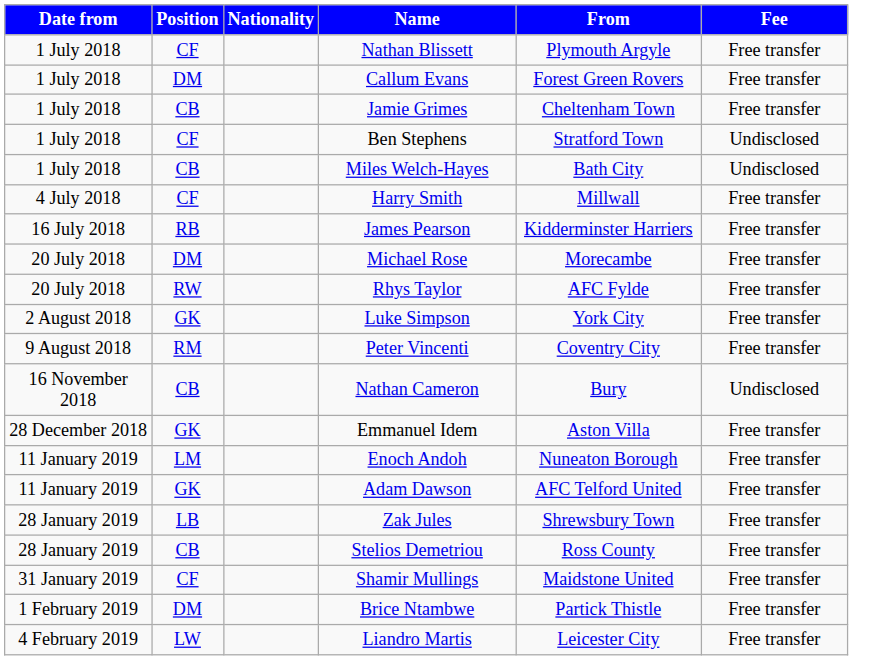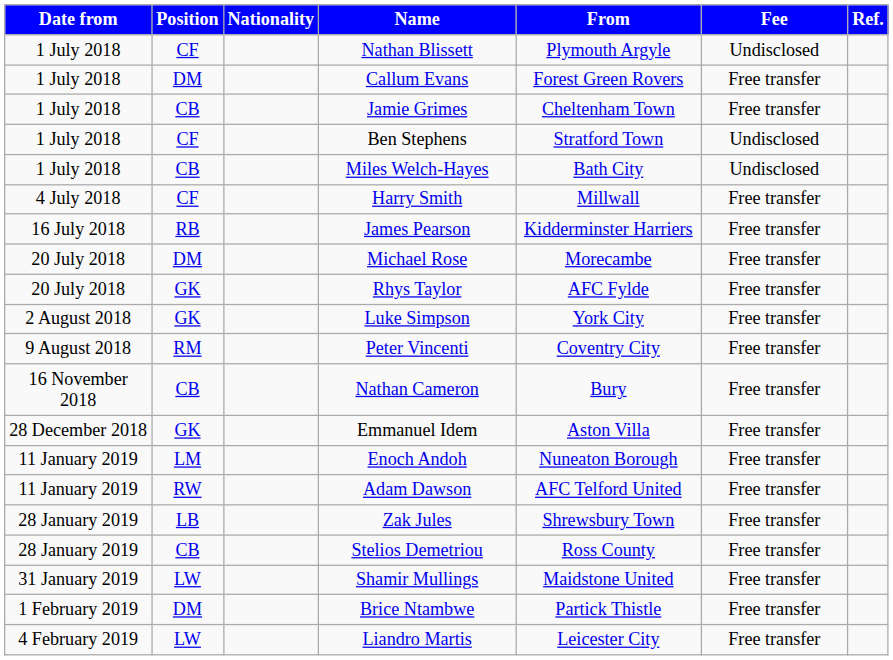 <table class="wikitable"  style="text-align:center; font-size:90%; ">
 <tr>
 <th style="background:blue; color:#FFFFFF; width:110px;">Date from</th>
 <th style="background:blue; color:#FFFFFF; width:50px;">Position</th>
 <th style="background:blue; color:#FFFFFF; width:50px;">Nationality</th>
 <th style="background:blue; color:#FFFFFF; width:150px;">Name</th>
 <th style="background:blue; color:#FFFFFF; width:140px;">From</th>
 <th style="background:blue; color:#FFFFFF; width:110px;">Fee</th>
+<th style="background:blue; color:#FFFFFF; width:25px;">Ref.</th>
 </tr>
 <tr>
 <td>1 July 2018</td>
 <td><a href='#'>CF</a></td>
 <td></td>
 <td><a href='#'>Nathan Blissett</a></td>
 <td><a href='#'>Plymouth Argyle</a></td>
-<td>Free transfer</td>
+<td>Undisclosed</td>
+<td></td>
 </tr>
 <tr>
 <td>1 July 2018</td>
 <td><a href='#'>DM</a></td>
 <td></td>
 <td><a href='#'>Callum Evans</a></td>
 <td><a href='#'>Forest Green Rovers</a></td>
 <td>Free transfer</td>
+<td></td>
 </tr>
 <tr>
 <td>1 July 2018</td>
 <td><a href='#'>CB</a></td>
 <td></td>
 <td><a href='#'>Jamie Grimes</a></td>
 <td><a href='#'>Cheltenham Town</a></td>
 <td>Free transfer</td>
+<td></td>
 </tr>
 <tr>
 <td>1 July 2018</td>
 <td><a href='#'>CF</a></td>
 <td></td>
 <td>Ben Stephens</td>
 <td><a href='#'>Stratford Town</a></td>
 <td>Undisclosed</td>
+<td></td>
 </tr>
 <tr>
 <td>1 July 2018</td>
 <td><a href='#'>CB</a></td>
 <td></td>
 <td><a href='#'>Miles Welch-Hayes</a></td>
 <td><a href='#'>Bath City</a></td>
 <td>Undisclosed</td>
+<td></td>
 </tr>
 <tr>
 <td>4 July 2018</td>
 <td><a href='#'>CF</a></td>
 <td></td>
 <td><a href='#'>Harry Smith</a></td>
 <td><a href='#'>Millwall</a></td>
 <td>Free transfer</td>
+<td></td>
 </tr>
 <tr>
 <td>16 July 2018</td>
 <td><a href='#'>RB</a></td>
 <td></td>
 <td><a href='#'>James Pearson</a></td>
 <td><a href='#'>Kidderminster Harriers</a></td>
 <td>Free transfer</td>
+<td></td>
 </tr>
 <tr>
 <td>20 July 2018</td>
 <td><a href='#'>DM</a></td>
 <td></td>
 <td><a href='#'>Michael Rose</a></td>
 <td><a href='#'>Morecambe</a></td>
 <td>Free transfer</td>
+<td></td>
 </tr>
 <tr>
 <td>20 July 2018</td>
-<td><a href='#'>RW</a></td>
+<td><a href='#'>GK</a></td>
 <td></td>
 <td><a href='#'>Rhys Taylor</a></td>
 <td><a href='#'>AFC Fylde</a></td>
 <td>Free transfer</td>
+<td></td>
 </tr>
 <tr>
 <td>2 August 2018</td>
 <td><a href='#'>GK</a></td>
 <td></td>
 <td><a href='#'>Luke Simpson</a></td>
 <td><a href='#'>York City</a></td>
 <td>Free transfer</td>
+<td></td>
 </tr>
 <tr>
 <td>9 August 2018</td>
 <td><a href='#'>RM</a></td>
 <td></td>
 <td><a href='#'>Peter Vincenti</a></td>
 <td><a href='#'>Coventry City</a></td>
 <td>Free transfer</td>
+<td></td>
 </tr>
 <tr>
 <td>16 November 2018</td>
 <td><a href='#'>CB</a></td>
 <td></td>
 <td><a href='#'>Nathan Cameron</a></td>
 <td><a href='#'>Bury</a></td>
-<td>Undisclosed</td>
+<td>Free transfer</td>
+<td></td>
 </tr>
 <tr>
 <td>28 December 2018</td>
 <td><a href='#'>GK</a></td>
 <td></td>
 <td>Emmanuel Idem</td>
 <td><a href='#'>Aston Villa</a></td>
 <td>Free transfer</td>
+<td></td>
 </tr>
 <tr>
 <td>11 January 2019</td>
 <td><a href='#'>LM</a></td>
 <td></td>
 <td><a href='#'>Enoch Andoh</a></td>
 <td><a href='#'>Nuneaton Borough</a></td>
 <td>Free transfer</td>
+<td></td>
 </tr>
 <tr>
 <td>11 January 2019</td>
-<td><a href='#'>GK</a></td>
+<td><a href='#'>RW</a></td>
 <td></td>
 <td><a href='#'>Adam Dawson</a></td>
 <td><a href='#'>AFC Telford United</a></td>
 <td>Free transfer</td>
+<td></td>
 </tr>
 <tr>
 <td>28 January 2019</td>
 <td><a href='#'>LB</a></td>
 <td></td>
 <td><a href='#'>Zak Jules</a></td>
 <td><a href='#'>Shrewsbury Town</a></td>
 <td>Free transfer</td>
+<td></td>
 </tr>
 <tr>
 <td>28 January 2019</td>
 <td><a href='#'>CB</a></td>
 <td></td>
 <td><a href='#'>Stelios Demetriou</a></td>
 <td> <a href='#'>Ross County</a></td>
 <td>Free transfer</td>
+<td></td>
 </tr>
 <tr>
 <td>31 January 2019</td>
-<td><a href='#'>CF</a></td>
+<td><a href='#'>LW</a></td>
 <td></td>
 <td><a href='#'>Shamir Mullings</a></td>
 <td><a href='#'>Maidstone United</a></td>
 <td>Free transfer</td>
+<td></td>
 </tr>
 <tr>
 <td>1 February 2019</td>
 <td><a href='#'>DM</a></td>
 <td></td>
 <td><a href='#'>Brice Ntambwe</a></td>
 <td> <a href='#'>Partick Thistle</a></td>
 <td>Free transfer</td>
+<td></td>
 </tr>
 <tr>
 <td>4 February 2019</td>
 <td><a href='#'>LW</a></td>
 <td></td>
 <td><a href='#'>Liandro Martis</a></td>
 <td><a href='#'>Leicester City</a></td>
 <td>Free transfer</td>
+<td></td>
 </tr>
 </table>
